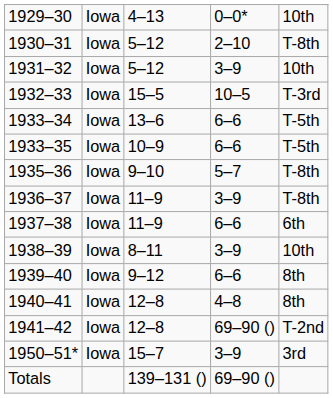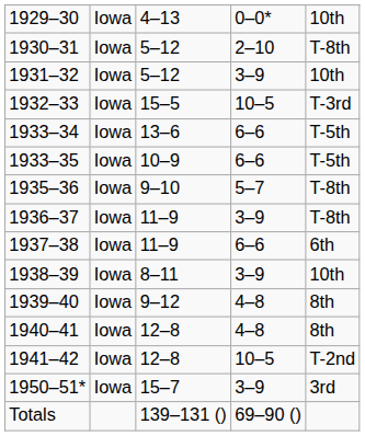 <table class="wikitable">
 <tr>
 </tr>
 <tr>
 <td>1929–30</td>
 <td>Iowa</td>
 <td>4–13</td>
 <td>0–0*</td>
 <td>10th</td>
 </tr>
 <tr>
 <td>1930–31</td>
 <td>Iowa</td>
 <td>5–12</td>
 <td>2–10</td>
 <td>T-8th</td>
 </tr>
 <tr>
 <td>1931–32</td>
 <td>Iowa</td>
 <td>5–12</td>
 <td>3–9</td>
 <td>10th</td>
 </tr>
 <tr>
 <td>1932–33</td>
 <td>Iowa</td>
 <td>15–5</td>
 <td>10–5</td>
 <td>T-3rd</td>
 </tr>
 <tr>
 <td>1933–34</td>
 <td>Iowa</td>
 <td>13–6</td>
 <td>6–6</td>
 <td>T-5th</td>
 </tr>
 <tr>
 <td>1933–35</td>
 <td>Iowa</td>
 <td>10–9</td>
 <td>6–6</td>
 <td>T-5th</td>
 </tr>
 <tr>
 <td>1935–36</td>
 <td>Iowa</td>
 <td>9–10</td>
 <td>5–7</td>
 <td>T-8th</td>
 </tr>
 <tr>
 <td>1936–37</td>
 <td>Iowa</td>
 <td>11–9</td>
 <td>3–9</td>
 <td>T-8th</td>
 </tr>
 <tr>
 <td>1937–38</td>
 <td>Iowa</td>
 <td>11–9</td>
 <td>6–6</td>
 <td>6th</td>
 </tr>
 <tr>
 <td>1938–39</td>
 <td>Iowa</td>
 <td>8–11</td>
 <td>3–9</td>
 <td>10th</td>
 </tr>
 <tr>
 <td>1939–40</td>
 <td>Iowa</td>
 <td>9–12</td>
-<td>6–6</td>
+<td>4–8</td>
 <td>8th</td>
 </tr>
 <tr>
 <td>1940–41</td>
 <td>Iowa</td>
 <td>12–8</td>
 <td>4–8</td>
 <td>8th</td>
 </tr>
 <tr>
 <td>1941–42</td>
 <td>Iowa</td>
 <td>12–8</td>
-<td>69–90 ()</td>
+<td>10–5</td>
 <td>T-2nd</td>
 </tr>
 <tr>
 <td>1950–51*</td>
 <td>Iowa</td>
 <td>15–7</td>
 <td>3–9</td>
 <td>3rd</td>
 </tr>
 <tr>
 <td>Totals</td>
 <td></td>
 <td>139–131 ()</td>
 <td>69–90 ()</td>
 </tr>
 </table>
